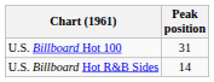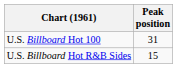 <table class="wikitable">
 <tr>
 <th>Chart (1961)</th>
 <th>Peak<br>position</th>
 </tr>
 <tr>
 <td>U.S. <a href='#'><em>Billboard</em> Hot 100</a></td>
 <td align="center">31</td>
 </tr>
 <tr>
 <td>U.S. <em>Billboard</em> <a href='#'>Hot R&B Sides</a></td>
-<td align="center">14</td>
+<td align="center">15</td>
 </tr>
 </table>
